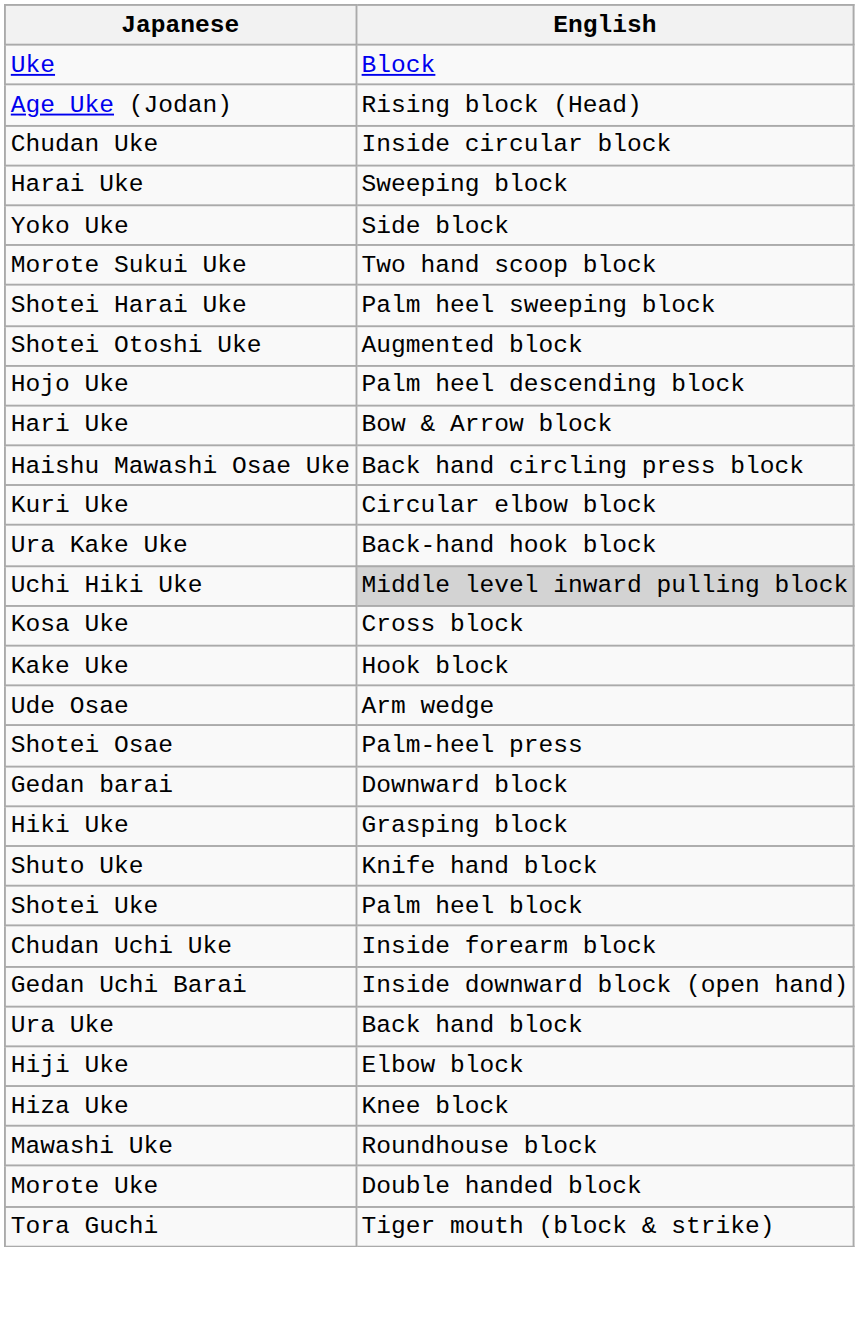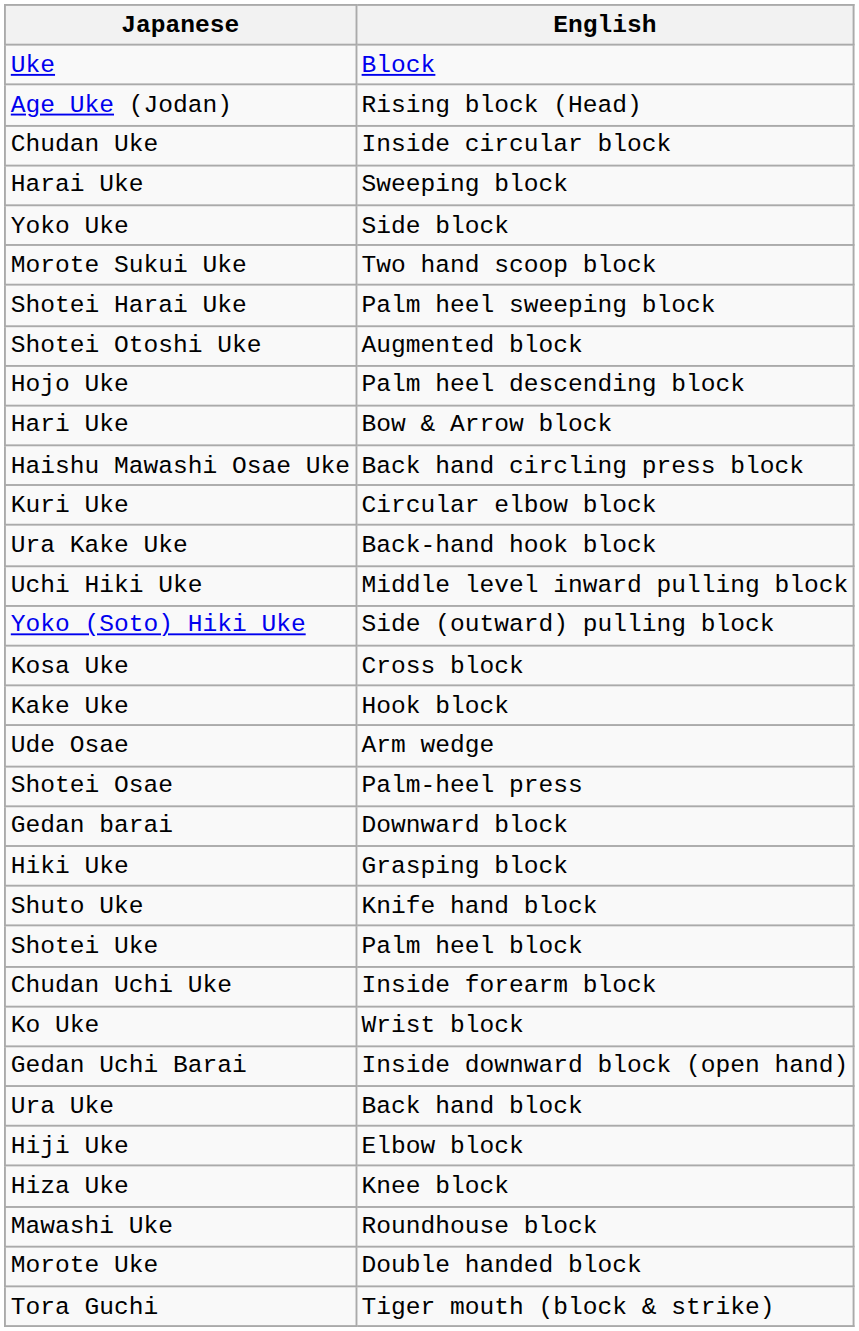 <table class="wikitable">
 <tr>
 <th>Japanese</th>
 <th>English</th>
 </tr>
 <tr>
 <td><a href='#'>Uke</a></td>
 <td><a href='#'>Block</a></td>
 </tr>
 <tr>
 <td><a href='#'>Age Uke</a> (Jodan)</td>
 <td>Rising block (Head)</td>
 </tr>
 <tr>
 <td>Chudan Uke</td>
 <td>Inside circular block</td>
 </tr>
 <tr>
 <td>Harai Uke</td>
 <td>Sweeping block</td>
 </tr>
 <tr>
 <td>Yoko Uke</td>
 <td>Side block</td>
 </tr>
 <tr>
 <td>Morote Sukui Uke</td>
 <td>Two hand scoop block</td>
 </tr>
 <tr>
 <td>Shotei Harai Uke</td>
 <td>Palm heel sweeping block</td>
 </tr>
 <tr>
 <td>Shotei Otoshi Uke</td>
 <td>Augmented block</td>
 </tr>
 <tr>
 <td>Hojo Uke</td>
 <td>Palm heel descending block</td>
 </tr>
 <tr>
 <td>Hari Uke</td>
 <td>Bow & Arrow block</td>
 </tr>
 <tr>
 <td>Haishu Mawashi Osae Uke</td>
 <td>Back hand circling press block</td>
 </tr>
 <tr>
 <td>Kuri Uke</td>
 <td>Circular elbow block</td>
 </tr>
 <tr>
 <td>Ura Kake Uke</td>
 <td>Back-hand hook block</td>
 </tr>
 <tr>
 <td>Uchi Hiki Uke</td>
-<td style="background: lightgrey;">Middle level inward pulling block</td>
+<td>Middle level inward pulling block</td>
+</tr>
+<tr>
+<td><a href='#'>Yoko (Soto) Hiki Uke</a></td>
+<td>Side (outward) pulling block</td>
 </tr>
 <tr>
 <td>Kosa Uke</td>
 <td>Cross block</td>
 </tr>
 <tr>
 <td>Kake Uke</td>
 <td>Hook block</td>
 </tr>
 <tr>
 <td>Ude Osae</td>
 <td>Arm wedge</td>
 </tr>
 <tr>
 <td>Shotei Osae</td>
 <td>Palm-heel press</td>
 </tr>
 <tr>
 <td>Gedan barai</td>
 <td>Downward block</td>
 </tr>
 <tr>
 <td>Hiki Uke</td>
 <td>Grasping block</td>
 </tr>
 <tr>
 <td>Shuto Uke</td>
 <td>Knife hand block</td>
 </tr>
 <tr>
 <td>Shotei Uke</td>
 <td>Palm heel block</td>
 </tr>
 <tr>
 <td>Chudan Uchi Uke</td>
 <td>Inside forearm block</td>
 </tr>
 <tr>
+<td>Ko Uke</td>
+<td>Wrist block</td>
+</tr>
+<tr>
 <td>Gedan Uchi Barai</td>
 <td>Inside downward block (open hand)</td>
 </tr>
 <tr>
 <td>Ura Uke</td>
 <td>Back hand block</td>
 </tr>
 <tr>
 <td>Hiji Uke</td>
 <td>Elbow block</td>
 </tr>
 <tr>
 <td>Hiza Uke</td>
 <td>Knee block</td>
 </tr>
 <tr>
 <td>Mawashi Uke</td>
 <td>Roundhouse block</td>
 </tr>
 <tr>
 <td>Morote Uke</td>
 <td>Double handed block</td>
 </tr>
 <tr>
 <td>Tora Guchi</td>
 <td>Tiger mouth (block & strike)</td>
 </tr>
 </table>
